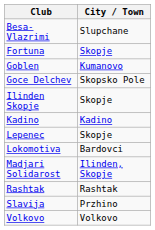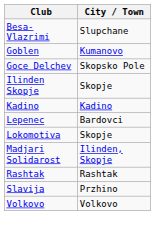 <table class="wikitable sortable">
 <tr>
 <th width="100px">Club</th>
 <th width="100px">City / Town</th>
 </tr>
 <tr>
 <td><a href='#'>Besa-Vlazrimi</a></td>
 <td>Slupchane</td>
-</tr>
-<tr>
-<td><a href='#'>Fortuna</a></td>
-<td><a href='#'>Skopje</a></td>
 </tr>
 <tr>
 <td><a href='#'>Goblen</a></td>
 <td><a href='#'>Kumanovo</a></td>
 </tr>
 <tr>
 <td><a href='#'>Goce Delchev</a></td>
 <td>Skopsko Pole</td>
 </tr>
 <tr>
 <td><a href='#'>Ilinden Skopje</a></td>
 <td>Skopje</td>
 </tr>
 <tr>
 <td><a href='#'>Kadino</a></td>
 <td><a href='#'>Kadino</a></td>
 </tr>
 <tr>
 <td><a href='#'>Lepenec</a></td>
-<td>Skopje</td>
+<td>Bardovci</td>
 </tr>
 <tr>
 <td><a href='#'>Lokomotiva</a></td>
-<td>Bardovci</td>
+<td>Skopje</td>
 </tr>
 <tr>
 <td><a href='#'>Madjari Solidarost</a></td>
 <td><a href='#'>Ilinden, Skopje</a></td>
 </tr>
 <tr>
 <td><a href='#'>Rashtak</a></td>
 <td>Rashtak</td>
 </tr>
 <tr>
 <td><a href='#'>Slavija</a></td>
 <td>Przhino</td>
 </tr>
 <tr>
 <td><a href='#'>Volkovo</a></td>
 <td>Volkovo</td>
 </tr>
 </table>
